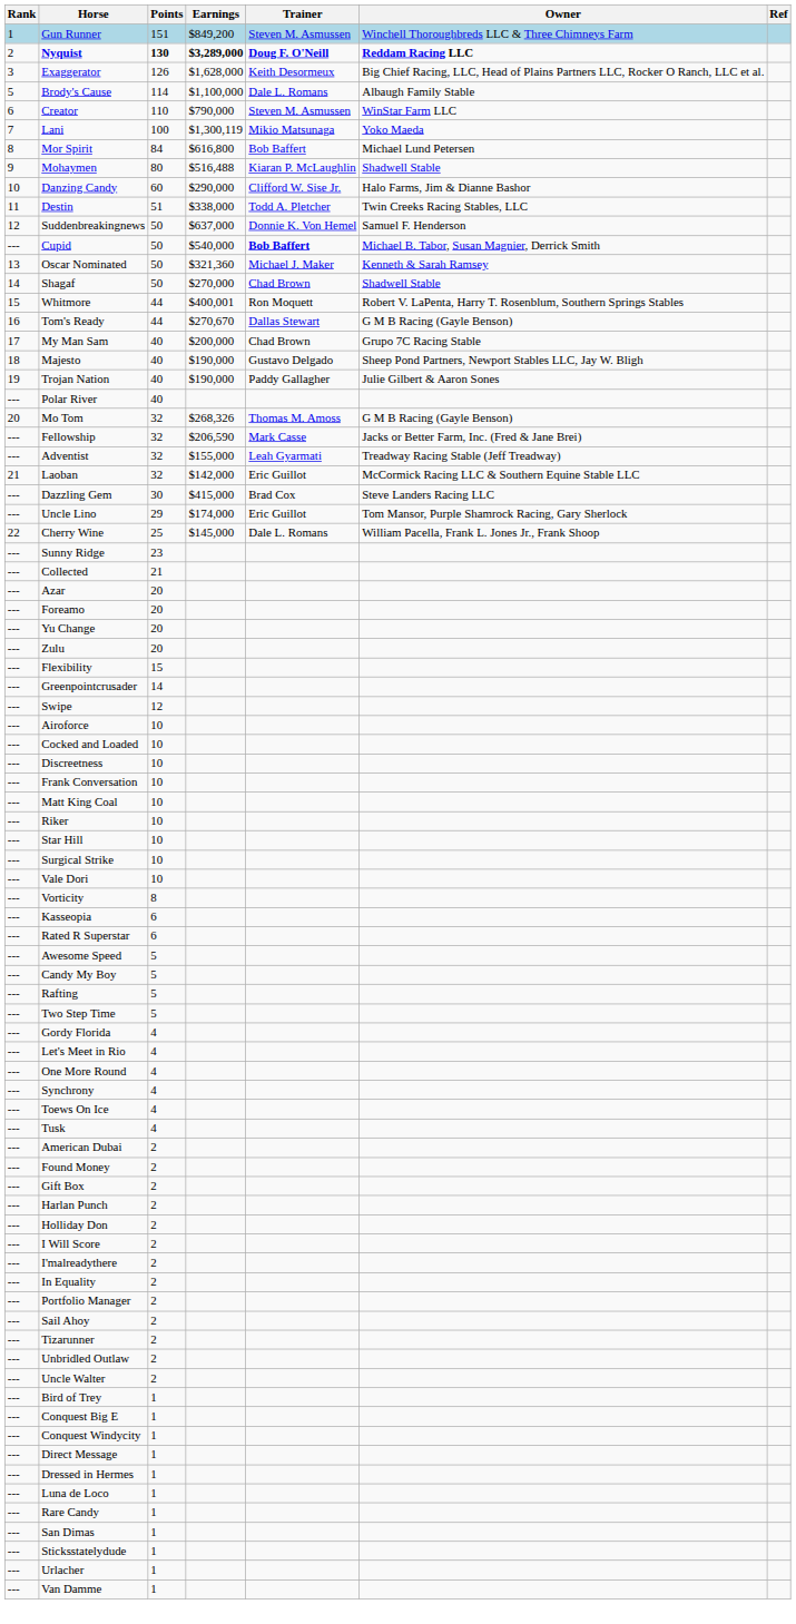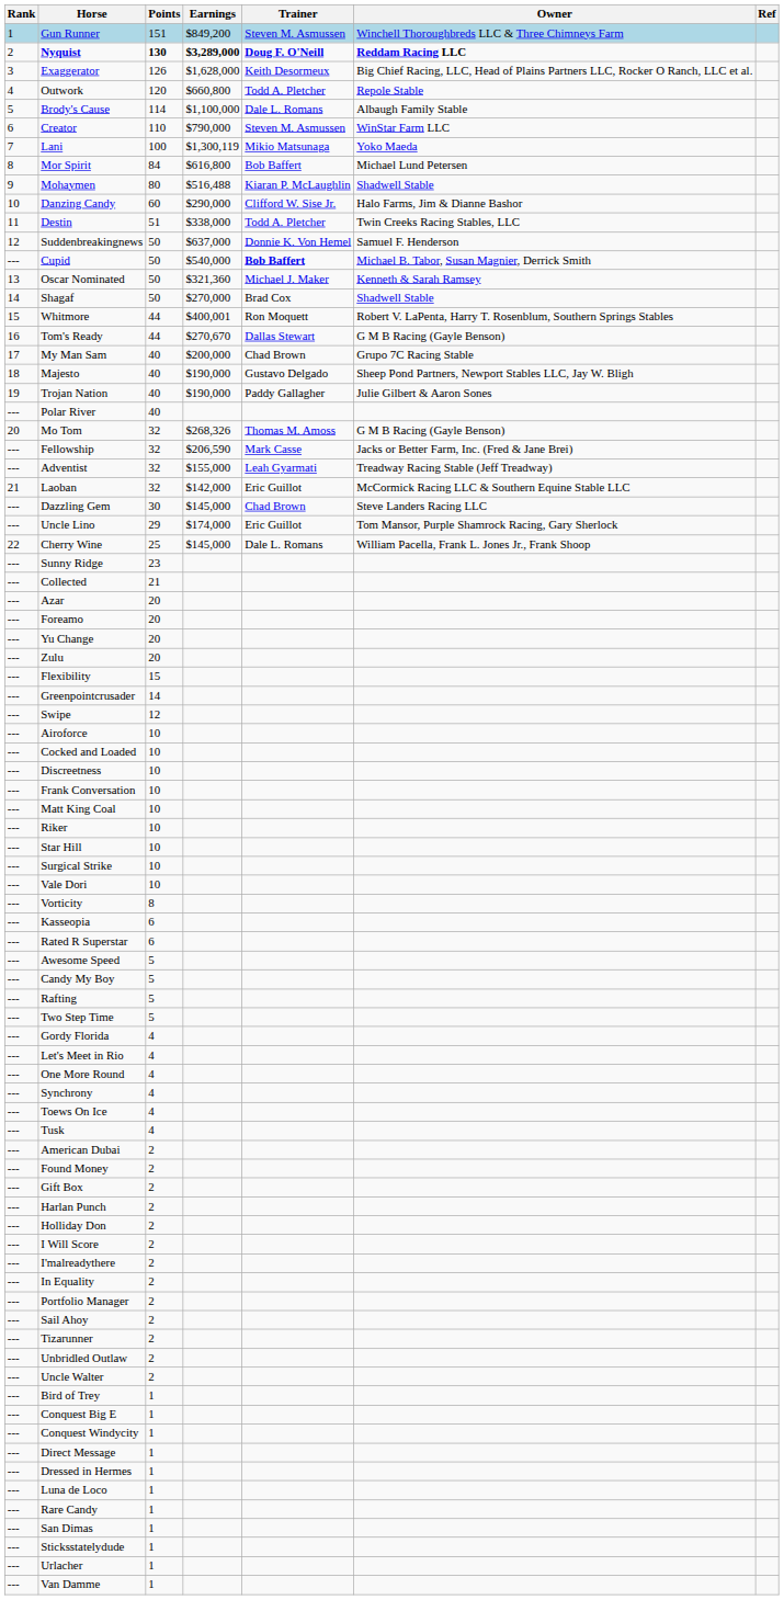 <table class="wikitable">
 <tr>
 <th>Rank</th>
 <th>Horse</th>
 <th>Points</th>
 <th>Earnings</th>
 <th>Trainer</th>
 <th>Owner</th>
 <th>Ref<br></th>
 </tr>
 <tr bgcolor="lightblue">
 <td>1</td>
 <td><a href='#'>Gun Runner</a></td>
 <td>151</td>
 <td>$849,200</td>
 <td><a href='#'>Steven M. Asmussen</a></td>
 <td><a href='#'>Winchell Thoroughbreds</a> LLC & <a href='#'>Three Chimneys Farm</a></td>
 <td></td>
 </tr>
 <tr -bgcolor="lightblue">
 <td>2</td>
 <td><strong><a href='#'>Nyquist</a></strong></td>
 <td><strong>130</strong></td>
 <td><strong>$3,289,000</strong></td>
 <td><strong><a href='#'>Doug F. O'Neill</a></strong></td>
 <td><strong><a href='#'>Reddam Racing</a> LLC</strong></td>
 <td></td>
 </tr>
 <tr -bgcolor="lightblue">
 <td>3</td>
 <td><a href='#'>Exaggerator</a></td>
 <td>126</td>
 <td>$1,628,000</td>
 <td><a href='#'>Keith Desormeux</a></td>
 <td>Big Chief Racing, LLC, Head of Plains Partners LLC, Rocker O Ranch, LLC et al.</td>
+<td></td>
+</tr>
+<tr -bgcolor="lightblue">
+<td>4</td>
+<td>Outwork</td>
+<td>120</td>
+<td>$660,800</td>
+<td><a href='#'>Todd A. Pletcher</a></td>
+<td><a href='#'>Repole Stable</a></td>
 <td></td>
 </tr>
 <tr -bgcolor="lightblue">
 <td>5</td>
 <td><a href='#'>Brody's Cause</a></td>
 <td>114</td>
 <td>$1,100,000</td>
 <td><a href='#'>Dale L. Romans</a></td>
 <td>Albaugh Family Stable</td>
 <td></td>
 </tr>
 <tr -bgcolor="lightblue">
 <td>6</td>
 <td><a href='#'>Creator</a></td>
 <td>110</td>
 <td>$790,000</td>
 <td><a href='#'>Steven M. Asmussen</a></td>
 <td><a href='#'>WinStar Farm</a> LLC</td>
 <td></td>
 </tr>
 <tr -bgcolor="lightblue">
 <td>7</td>
 <td><a href='#'>Lani</a></td>
 <td>100</td>
 <td>$1,300,119</td>
 <td><a href='#'>Mikio Matsunaga</a></td>
 <td><a href='#'>Yoko Maeda</a></td>
 <td></td>
 </tr>
 <tr -bgcolor="lightblue">
 <td>8</td>
 <td><a href='#'>Mor Spirit</a></td>
 <td>84</td>
 <td>$616,800</td>
 <td><a href='#'>Bob Baffert</a></td>
 <td>Michael Lund Petersen</td>
 <td></td>
 </tr>
 <tr -bgcolor="lightblue">
 <td>9</td>
 <td><a href='#'>Mohaymen</a></td>
 <td>80</td>
 <td>$516,488</td>
 <td><a href='#'>Kiaran P. McLaughlin</a></td>
 <td><a href='#'>Shadwell Stable</a></td>
 <td></td>
 </tr>
 <tr -bgcolor="lightblue">
 <td>10</td>
 <td><a href='#'>Danzing Candy</a></td>
 <td>60</td>
 <td>$290,000</td>
 <td><a href='#'>Clifford W. Sise Jr.</a></td>
 <td>Halo Farms, Jim & Dianne Bashor</td>
 <td></td>
 </tr>
 <tr -bgcolor="lightblue">
 <td>11</td>
 <td><a href='#'>Destin</a></td>
 <td>51</td>
 <td>$338,000</td>
 <td><a href='#'>Todd A. Pletcher</a></td>
 <td>Twin Creeks Racing Stables, LLC</td>
 <td></td>
 </tr>
 <tr -bgcolor="lightblue">
 <td>12</td>
 <td>Suddenbreakingnews</td>
 <td>50</td>
 <td>$637,000</td>
 <td><a href='#'>Donnie K. Von Hemel</a></td>
 <td>Samuel F. Henderson</td>
 <td></td>
 </tr>
 <tr -bgcolor="lightgray">
 <td>---</td>
 <td><a href='#'>Cupid</a></td>
 <td>50</td>
 <td>$540,000</td>
 <td><strong><a href='#'>Bob Baffert</a></strong></td>
 <td><a href='#'>Michael B. Tabor</a>, <a href='#'>Susan Magnier</a>, Derrick Smith</td>
 <td></td>
 </tr>
 <tr -bgcolor="lightblue">
 <td>13</td>
 <td>Oscar Nominated</td>
 <td>50</td>
 <td>$321,360</td>
 <td><a href='#'>Michael J. Maker</a></td>
 <td><a href='#'>Kenneth & Sarah Ramsey</a></td>
 <td></td>
 </tr>
 <tr -bgcolor="lightblue">
 <td>14</td>
 <td>Shagaf</td>
 <td>50</td>
 <td>$270,000</td>
-<td><a href='#'>Chad Brown</a></td>
+<td>Brad Cox</td>
 <td><a href='#'>Shadwell Stable</a></td>
 <td></td>
 </tr>
 <tr -bgcolor="lightblue">
 <td>15</td>
 <td>Whitmore</td>
 <td>44</td>
 <td>$400,001</td>
 <td>Ron Moquett</td>
 <td>Robert V. LaPenta, Harry T. Rosenblum, Southern Springs Stables</td>
 <td></td>
 </tr>
 <tr -bgcolor="lightblue">
 <td>16</td>
 <td>Tom's Ready</td>
 <td>44</td>
 <td>$270,670</td>
 <td><a href='#'>Dallas Stewart</a></td>
 <td>G M B Racing (Gayle Benson)</td>
 <td></td>
 </tr>
 <tr -bgcolor="lightblue">
 <td>17</td>
 <td>My Man Sam</td>
 <td>40</td>
 <td>$200,000</td>
 <td>Chad Brown</td>
 <td>Grupo 7C Racing Stable</td>
 <td></td>
 </tr>
 <tr -bgcolor="lightblue">
 <td>18</td>
 <td>Majesto</td>
 <td>40</td>
 <td>$190,000</td>
 <td>Gustavo Delgado</td>
 <td>Sheep Pond Partners, Newport Stables LLC, Jay W. Bligh</td>
 <td></td>
 </tr>
 <tr -bgcolor="lightblue">
 <td>19</td>
 <td>Trojan Nation</td>
 <td>40</td>
 <td>$190,000</td>
 <td>Paddy Gallagher</td>
 <td>Julie Gilbert & Aaron Sones</td>
 <td></td>
 </tr>
 <tr -bgcolor="lightgray">
 <td>---</td>
 <td>Polar River</td>
 <td>40</td>
 <td></td>
 <td></td>
 <td></td>
 <td></td>
 </tr>
 <tr -bgcolor="lightblue">
 <td>20</td>
 <td>Mo Tom</td>
 <td>32</td>
 <td>$268,326</td>
 <td><a href='#'>Thomas M. Amoss</a></td>
 <td>G M B Racing (Gayle Benson)</td>
 <td></td>
 </tr>
 <tr -bgcolor="lightgray">
 <td>---</td>
 <td>Fellowship</td>
 <td>32</td>
 <td>$206,590</td>
 <td><a href='#'>Mark Casse</a></td>
 <td>Jacks or Better Farm, Inc. (Fred & Jane Brei)</td>
 <td></td>
 </tr>
 <tr -bgcolor="lightgray">
 <td>---</td>
 <td>Adventist</td>
 <td>32</td>
 <td>$155,000</td>
 <td><a href='#'>Leah Gyarmati</a></td>
 <td>Treadway Racing Stable (Jeff Treadway)</td>
 <td></td>
 </tr>
 <tr -bgcolor="lightgreen">
 <td>21</td>
 <td>Laoban</td>
 <td>32</td>
 <td>$142,000</td>
 <td>Eric Guillot</td>
 <td>McCormick Racing LLC & Southern Equine Stable LLC</td>
 <td></td>
 </tr>
 <tr -bgcolor="lightgray">
 <td>---</td>
 <td>Dazzling Gem</td>
 <td>30</td>
-<td>$415,000</td>
-<td>Brad Cox</td>
+<td>$145,000</td>
+<td><a href='#'>Chad Brown</a></td>
 <td>Steve Landers Racing LLC</td>
 <td></td>
 </tr>
 <tr -bgcolor="lightgray">
 <td>---</td>
 <td>Uncle Lino</td>
 <td>29</td>
 <td>$174,000</td>
 <td>Eric Guillot</td>
 <td>Tom Mansor, Purple Shamrock Racing, Gary Sherlock</td>
 <td></td>
 </tr>
 <tr -bgcolor="lightgreen">
 <td>22</td>
 <td>Cherry Wine</td>
 <td>25</td>
 <td>$145,000</td>
 <td>Dale L. Romans</td>
 <td>William Pacella, Frank L. Jones Jr., Frank Shoop</td>
 <td></td>
 </tr>
 <tr -bgcolor="lightgray">
 <td>---</td>
 <td>Sunny Ridge</td>
 <td>23</td>
 <td></td>
 <td></td>
 <td></td>
 <td></td>
 </tr>
 <tr -bgcolor="lightgray">
 <td>---</td>
 <td>Collected</td>
 <td>21</td>
 <td></td>
 <td></td>
 <td></td>
 <td></td>
 </tr>
 <tr -bgcolor="lightgray">
 <td>---</td>
 <td>Azar</td>
 <td>20</td>
 <td></td>
 <td></td>
 <td></td>
 <td></td>
 </tr>
 <tr -bgcolor="lightgray">
 <td>---</td>
 <td>Foreamo</td>
 <td>20</td>
 <td></td>
 <td></td>
 <td></td>
 <td></td>
 </tr>
 <tr -bgcolor="lightgray">
 <td>---</td>
 <td>Yu Change</td>
 <td>20</td>
 <td></td>
 <td></td>
 <td></td>
 <td></td>
 </tr>
 <tr -bgcolor="lightgray">
 <td>---</td>
 <td>Zulu</td>
 <td>20</td>
 <td></td>
 <td></td>
 <td></td>
 <td></td>
 </tr>
 <tr -bgcolor="lightgray">
 <td>---</td>
 <td>Flexibility</td>
 <td>15</td>
 <td></td>
 <td></td>
 <td></td>
 <td></td>
 </tr>
 <tr -bgcolor="lightgray">
 <td>---</td>
 <td>Greenpointcrusader</td>
 <td>14</td>
 <td></td>
 <td></td>
 <td></td>
 <td></td>
 </tr>
 <tr -bgcolor="lightgray">
 <td>---</td>
 <td>Swipe</td>
 <td>12</td>
 <td></td>
 <td></td>
 <td></td>
 <td></td>
 </tr>
 <tr -bgcolor="lightgray">
 <td>---</td>
 <td>Airoforce</td>
 <td>10</td>
 <td></td>
 <td></td>
 <td></td>
 <td></td>
 </tr>
 <tr -bgcolor="lightgray">
 <td>---</td>
 <td>Cocked and Loaded</td>
 <td>10</td>
 <td></td>
 <td></td>
 <td></td>
 <td></td>
 </tr>
 <tr -bgcolor="lightgray">
 <td>---</td>
 <td>Discreetness</td>
 <td>10</td>
 <td></td>
 <td></td>
 <td></td>
 <td></td>
 </tr>
 <tr -bgcolor="lightgray">
 <td>---</td>
 <td>Frank Conversation</td>
 <td>10</td>
 <td></td>
 <td></td>
 <td></td>
 <td></td>
 </tr>
 <tr -bgcolor="lightgray">
 <td>---</td>
 <td>Matt King Coal</td>
 <td>10</td>
 <td></td>
 <td></td>
 <td></td>
 <td></td>
 </tr>
 <tr -bgcolor="lightgray">
 <td>---</td>
 <td>Riker</td>
 <td>10</td>
 <td></td>
 <td></td>
 <td></td>
 <td></td>
 </tr>
 <tr -bgcolor="lightgray">
 <td>---</td>
 <td>Star Hill</td>
 <td>10</td>
 <td></td>
 <td></td>
 <td></td>
 <td></td>
 </tr>
 <tr -bgcolor="lightgray">
 <td>---</td>
 <td>Surgical Strike</td>
 <td>10</td>
 <td></td>
 <td></td>
 <td></td>
 <td></td>
 </tr>
 <tr -bgcolor="lightgray">
 <td>---</td>
 <td>Vale Dori</td>
 <td>10</td>
 <td></td>
 <td></td>
 <td></td>
 <td></td>
 </tr>
 <tr -bgcolor="lightgray">
 <td>---</td>
 <td>Vorticity</td>
 <td>8</td>
 <td></td>
 <td></td>
 <td></td>
 <td></td>
 </tr>
 <tr -bgcolor="lightgray">
 <td>---</td>
 <td>Kasseopia</td>
 <td>6</td>
 <td></td>
 <td></td>
 <td></td>
 <td></td>
 </tr>
 <tr -bgcolor="lightgray">
 <td>---</td>
 <td>Rated R Superstar</td>
 <td>6</td>
 <td></td>
 <td></td>
 <td></td>
 <td></td>
 </tr>
 <tr -bgcolor="lightgray">
 <td>---</td>
 <td>Awesome Speed</td>
 <td>5</td>
 <td></td>
 <td></td>
 <td></td>
 <td></td>
 </tr>
 <tr -bgcolor="lightgray">
 <td>---</td>
 <td>Candy My Boy</td>
 <td>5</td>
 <td></td>
 <td></td>
 <td></td>
 <td></td>
 </tr>
 <tr -bgcolor="lightgray">
 <td>---</td>
 <td>Rafting</td>
 <td>5</td>
 <td></td>
 <td></td>
 <td></td>
 <td></td>
 </tr>
 <tr -bgcolor="lightgray">
 <td>---</td>
 <td>Two Step Time</td>
 <td>5</td>
 <td></td>
 <td></td>
 <td></td>
 <td></td>
 </tr>
 <tr -bgcolor="lightgray">
 <td>---</td>
 <td>Gordy Florida</td>
 <td>4</td>
 <td></td>
 <td></td>
 <td></td>
 <td></td>
 </tr>
 <tr -bgcolor="lightgray">
 <td>---</td>
 <td>Let's Meet in Rio</td>
 <td>4</td>
 <td></td>
 <td></td>
 <td></td>
 <td></td>
 </tr>
 <tr -bgcolor="lightgray">
 <td>---</td>
 <td>One More Round</td>
 <td>4</td>
 <td></td>
 <td></td>
 <td></td>
 <td></td>
 </tr>
 <tr -bgcolor="lightgray">
 <td>---</td>
 <td>Synchrony</td>
 <td>4</td>
 <td></td>
 <td></td>
 <td></td>
 <td></td>
 </tr>
 <tr -bgcolor="lightgray">
 <td>---</td>
 <td>Toews On Ice</td>
 <td>4</td>
 <td></td>
 <td></td>
 <td></td>
 <td></td>
 </tr>
 <tr -bgcolor="lightgray">
 <td>---</td>
 <td>Tusk</td>
 <td>4</td>
 <td></td>
 <td></td>
 <td></td>
 <td></td>
 </tr>
 <tr -bgcolor="lightgray">
 <td>---</td>
 <td>American Dubai</td>
 <td>2</td>
 <td></td>
 <td></td>
 <td></td>
 <td></td>
 </tr>
 <tr -bgcolor="lightgray">
 <td>---</td>
 <td>Found Money</td>
 <td>2</td>
 <td></td>
 <td></td>
 <td></td>
 <td></td>
 </tr>
 <tr -bgcolor="lightgray">
 <td>---</td>
 <td>Gift Box</td>
 <td>2</td>
 <td></td>
 <td></td>
 <td></td>
 <td></td>
 </tr>
 <tr -bgcolor="lightgray">
 <td>---</td>
 <td>Harlan Punch</td>
 <td>2</td>
 <td></td>
 <td></td>
 <td></td>
 <td></td>
 </tr>
 <tr -bgcolor="lightgray">
 <td>---</td>
 <td>Holliday Don</td>
 <td>2</td>
 <td></td>
 <td></td>
 <td></td>
 <td></td>
 </tr>
 <tr -bgcolor="lightgray">
 <td>---</td>
 <td>I Will Score</td>
 <td>2</td>
 <td></td>
 <td></td>
 <td></td>
 <td></td>
 </tr>
 <tr -bgcolor="lightgray">
 <td>---</td>
 <td>I'malreadythere</td>
 <td>2</td>
 <td></td>
 <td></td>
 <td></td>
 <td></td>
 </tr>
 <tr -bgcolor="lightgray">
 <td>---</td>
 <td>In Equality</td>
 <td>2</td>
 <td></td>
 <td></td>
 <td></td>
 <td></td>
 </tr>
 <tr -bgcolor="lightgray">
 <td>---</td>
 <td>Portfolio Manager</td>
 <td>2</td>
 <td></td>
 <td></td>
 <td></td>
 <td></td>
 </tr>
 <tr -bgcolor="lightgray">
 <td>---</td>
 <td>Sail Ahoy</td>
 <td>2</td>
 <td></td>
 <td></td>
 <td></td>
 <td></td>
 </tr>
 <tr -bgcolor="lightgray">
 <td>---</td>
 <td>Tizarunner</td>
 <td>2</td>
 <td></td>
 <td></td>
 <td></td>
 <td></td>
 </tr>
 <tr -bgcolor="lightgray">
 <td>---</td>
 <td>Unbridled Outlaw</td>
 <td>2</td>
 <td></td>
 <td></td>
 <td></td>
 <td></td>
 </tr>
 <tr -bgcolor="lightgray">
 <td>---</td>
 <td>Uncle Walter</td>
 <td>2</td>
 <td></td>
 <td></td>
 <td></td>
 <td></td>
 </tr>
 <tr -bgcolor="lightgray">
 <td>---</td>
 <td>Bird of Trey</td>
 <td>1</td>
 <td></td>
 <td></td>
 <td></td>
 <td></td>
 </tr>
 <tr -bgcolor="lightgray">
 <td>---</td>
 <td>Conquest Big E</td>
 <td>1</td>
 <td></td>
 <td></td>
 <td></td>
 <td></td>
 </tr>
 <tr -bgcolor="lightgray">
 <td>---</td>
 <td>Conquest Windycity</td>
 <td>1</td>
 <td></td>
 <td></td>
 <td></td>
 <td></td>
 </tr>
 <tr -bgcolor="lightgray">
 <td>---</td>
 <td>Direct Message</td>
 <td>1</td>
 <td></td>
 <td></td>
 <td></td>
 <td></td>
 </tr>
 <tr -bgcolor="lightgray">
 <td>---</td>
 <td>Dressed in Hermes</td>
 <td>1</td>
 <td></td>
 <td></td>
 <td></td>
 <td></td>
 </tr>
 <tr -bgcolor="lightgray">
 <td>---</td>
 <td>Luna de Loco</td>
 <td>1</td>
 <td></td>
 <td></td>
 <td></td>
 <td></td>
 </tr>
 <tr -bgcolor="lightgray">
 <td>---</td>
 <td>Rare Candy</td>
 <td>1</td>
 <td></td>
 <td></td>
 <td></td>
 <td></td>
 </tr>
 <tr -bgcolor="lightgray">
 <td>---</td>
 <td>San Dimas</td>
 <td>1</td>
 <td></td>
 <td></td>
 <td></td>
 <td></td>
 </tr>
 <tr -bgcolor="lightgray">
 <td>---</td>
 <td>Sticksstatelydude</td>
 <td>1</td>
 <td></td>
 <td></td>
 <td></td>
 <td></td>
 </tr>
 <tr -bgcolor="lightgray">
 <td>---</td>
 <td>Urlacher</td>
 <td>1</td>
 <td></td>
 <td></td>
 <td></td>
 <td></td>
 </tr>
 <tr -bgcolor="lightgray">
 <td>---</td>
 <td>Van Damme</td>
 <td>1</td>
 <td></td>
 <td></td>
 <td></td>
 <td></td>
 </tr>
 </table>
